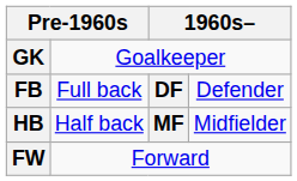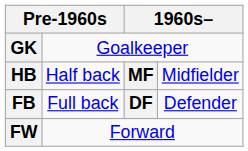 <table class="wikitable plainrowheaders" style="text-align:center;margin-left:1em;float:right">
 <tr>
 <th colspan=2 scope=col>Pre-1960s</th>
 <th colspan=2 scope=col>1960s–</th>
 </tr>
 <tr>
 <th>GK</th>
 <td colspan=3><a href='#'>Goalkeeper</a></td>
 </tr>
 <tr>
+<th>HB</th>
+<td><a href='#'>Half back</a></td>
+<th>MF</th>
+<td><a href='#'>Midfielder</a></td>
+</tr>
+<tr>
 <th>FB</th>
 <td><a href='#'>Full back</a></td>
 <th>DF</th>
 <td><a href='#'>Defender</a></td>
 </tr>
 <tr>
-<th>HB</th>
-<td><a href='#'>Half back</a></td>
-<th>MF</th>
-<td><a href='#'>Midfielder</a></td>
-</tr>
-<tr>
 <th>FW</th>
 <td colspan=3><a href='#'>Forward</a><br></td>
 </tr>
 </table>
